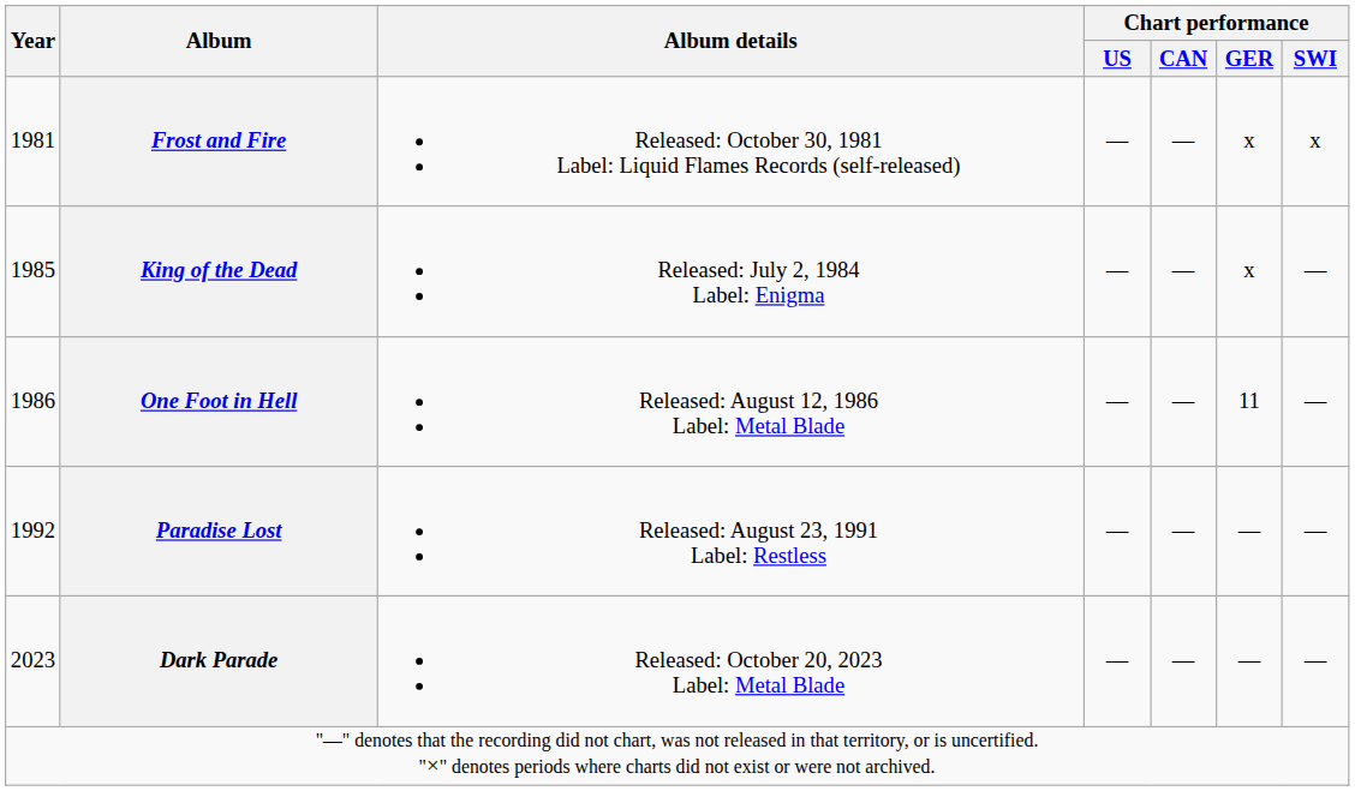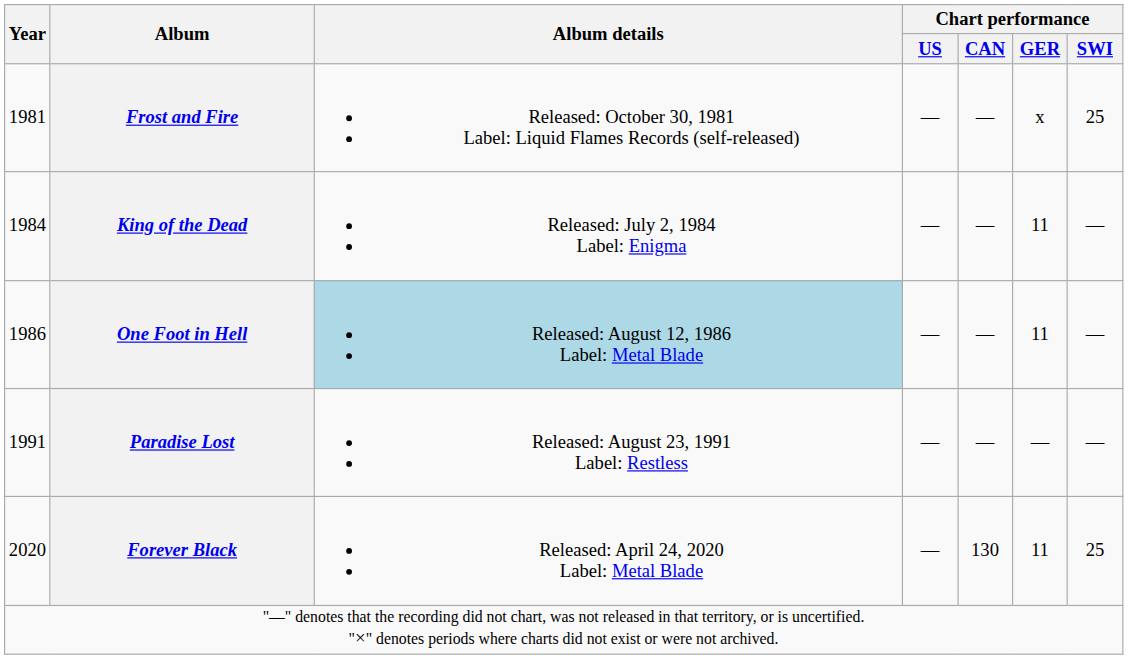 <table class="wikitable plainrowheaders" style="text-align:center;" border="1">
 <tr>
 <th style="width:10px;" rowspan="2">Year</th>
 <th style="width:220px;" rowspan="2">Album</th>
 <th style="width:500px;" rowspan="2">Album details</th>
 <th colspan="4">Chart performance</th>
 </tr>
 <tr>
 <th width="40px"><a href='#'>US</a><br></th>
 <th width="40px"><a href='#'>CAN</a><br></th>
 <th width="40px"><a href='#'>GER</a><br></th>
 <th width="40px"><a href='#'>SWI</a><br></th>
 </tr>
 <tr>
 <td>1981</td>
 <th scope="row"><em><a href='#'>Frost and Fire</a></em></th>
 <td><br><ul><li>Released: October 30, 1981</li><li>Label: Liquid Flames Records (self-released)</li></ul></td>
 <td>—</td>
 <td>—</td>
 <td>x</td>
-<td>x</td>
+<td>25</td>
 </tr>
 <tr>
-<td>1985</td>
+<td>1984</td>
 <th scope="row"><em><a href='#'>King of the Dead</a></em></th>
 <td><br><ul><li>Released: July 2, 1984</li><li>Label: <a href='#'>Enigma</a></li></ul></td>
-<td>—</td>
-<td>—</td>
-<td>x</td>
-<td>—</td>
-</tr>
-<tr>
-<td>1986</td>
-<th scope="row"><em><a href='#'>One Foot in Hell</a></em></th>
-<td><br><ul><li>Released: August 12, 1986</li><li>Label: <a href='#'>Metal Blade</a></li></ul></td>
 <td>—</td>
 <td>—</td>
 <td>11</td>
 <td>—</td>
 </tr>
 <tr>
-<td>1992</td>
+<td>1986</td>
+<th scope="row"><em><a href='#'>One Foot in Hell</a></em></th>
+<td style="background: lightblue;"><br><ul><li>Released: August 12, 1986</li><li>Label: <a href='#'>Metal Blade</a></li></ul></td>
+<td>—</td>
+<td>—</td>
+<td>11</td>
+<td>—</td>
+</tr>
+<tr>
+<td>1991</td>
 <th scope="row"><em><a href='#'>Paradise Lost</a></em></th>
 <td><br><ul><li>Released: August 23, 1991</li><li>Label: <a href='#'>Restless</a></li></ul></td>
 <td>—</td>
 <td>—</td>
 <td>—</td>
 <td>—</td>
 </tr>
 <tr>
-<td>2023</td>
-<th scope="row"><em>Dark Parade</em></th>
-<td><br><ul><li>Released: October 20, 2023</li><li>Label: <a href='#'>Metal Blade</a></li></ul></td>
+<td>2020</td>
+<th scope="row"><em><a href='#'>Forever Black</a></em></th>
+<td><br><ul><li>Released: April 24, 2020</li><li>Label: <a href='#'>Metal Blade</a></li></ul></td>
 <td>—</td>
-<td>—</td>
-<td>—</td>
-<td>—</td>
+<td>130</td>
+<td>11</td>
+<td>25</td>
 </tr>
 <tr>
 <td colspan="7" style="font-size:85%">"—" denotes that the recording did not chart, was not released in that territory, or is uncertified.<br>"<big>×</big>" denotes periods where charts did not exist or were not archived.</td>
 </tr>
 </table>
